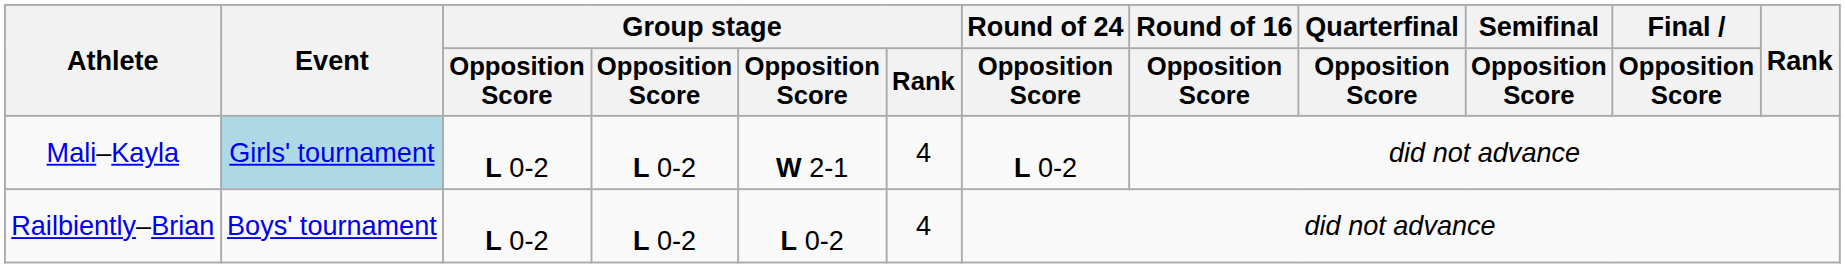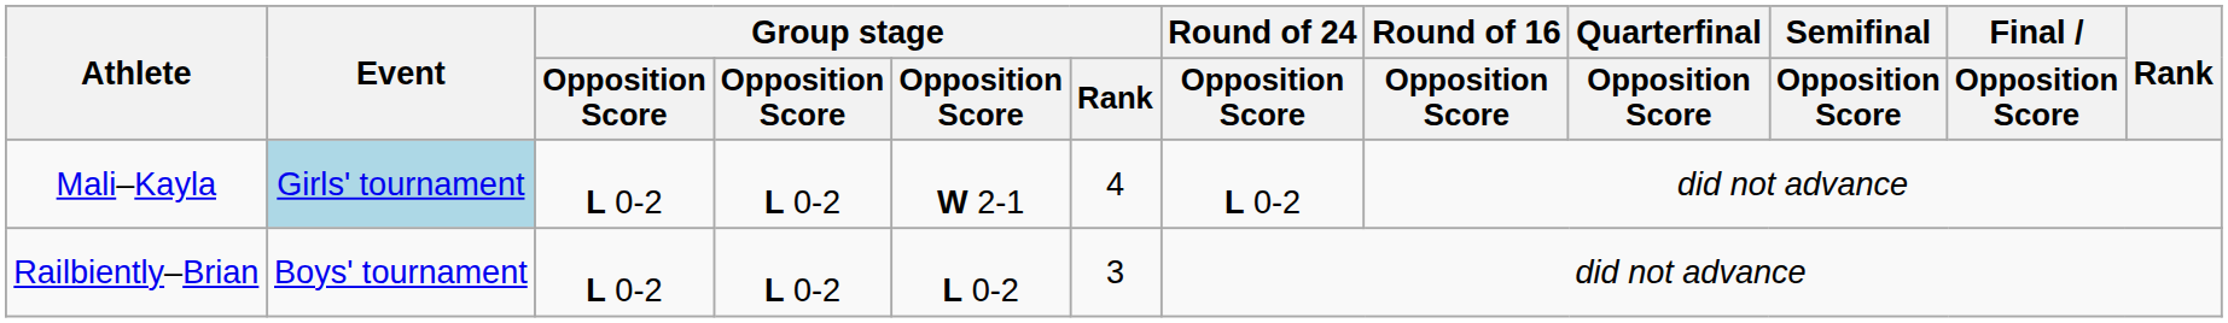 <table class="wikitable" style="font-size:90%">
 <tr>
 <th rowspan=2>Athlete</th>
 <th rowspan=2>Event</th>
 <th colspan=4>Group stage</th>
 <th>Round of 24</th>
 <th>Round of 16</th>
 <th>Quarterfinal</th>
 <th>Semifinal</th>
 <th>Final / </th>
 <th rowspan=2>Rank</th>
 </tr>
 <tr style="font-size:95%">
 <th>Opposition<br>Score</th>
 <th>Opposition<br>Score</th>
 <th>Opposition<br>Score</th>
 <th>Rank</th>
 <th>Opposition<br>Score</th>
 <th>Opposition<br>Score</th>
 <th>Opposition<br>Score</th>
 <th>Opposition<br>Score</th>
 <th>Opposition<br>Score</th>
 </tr>
 <tr align=center>
 <td><a href='#'>Mali</a>–<a href='#'>Kayla</a></td>
 <td style="background: lightblue;"><a href='#'>Girls' tournament</a></td>
 <td><br> <strong>L</strong> 0-2</td>
 <td><br> <strong>L</strong> 0-2</td>
 <td><br> <strong>W</strong> 2-1</td>
 <td>4</td>
 <td><br> <strong>L</strong> 0-2</td>
 <td colspan=5><em>did not advance</em></td>
 </tr>
 <tr align=center>
 <td><a href='#'>Railbiently</a>–<a href='#'>Brian</a></td>
 <td><a href='#'>Boys' tournament</a></td>
 <td><br> <strong>L</strong> 0-2</td>
 <td><br> <strong>L</strong> 0-2</td>
 <td><br> <strong>L</strong> 0-2</td>
-<td>4</td>
+<td>3</td>
 <td colspan=6><em>did not advance</em></td>
 </tr>
 </table>
